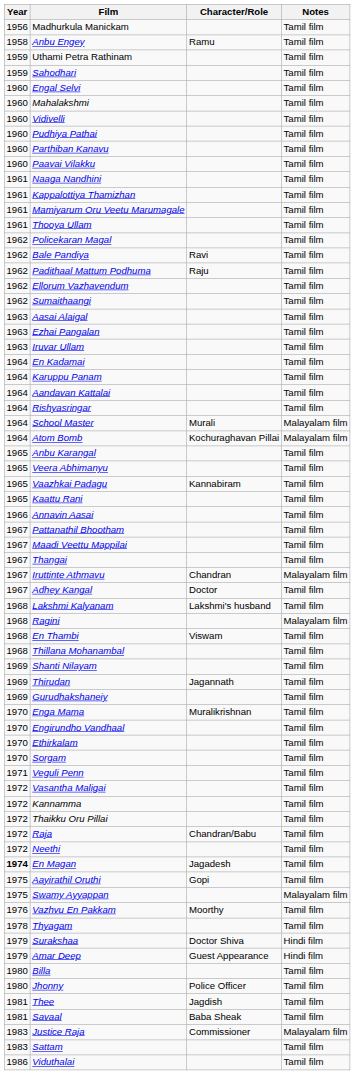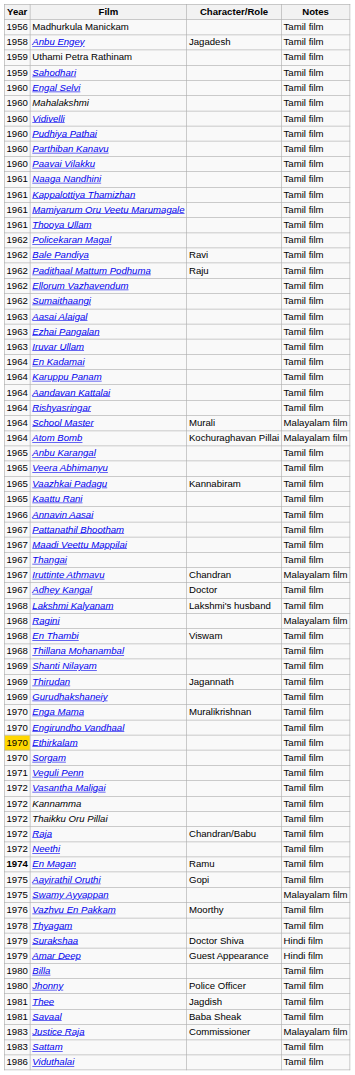 <table class="wikitable">
 <tr>
 <th>Year</th>
 <th>Film</th>
 <th>Character/Role</th>
 <th>Notes</th>
 </tr>
 <tr>
 <td>1956</td>
 <td>Madhurkula Manickam</td>
 <td></td>
 <td>Tamil film</td>
 </tr>
 <tr>
 <td>1958</td>
 <td><em><a href='#'>Anbu Engey</a></em></td>
-<td>Ramu</td>
+<td>Jagadesh</td>
 <td>Tamil film</td>
 </tr>
 <tr>
 <td>1959</td>
 <td>Uthami Petra Rathinam</td>
 <td></td>
 <td>Tamil film</td>
 </tr>
 <tr>
 <td>1959</td>
 <td><em><a href='#'>Sahodhari</a></em></td>
 <td></td>
 <td>Tamil film</td>
 </tr>
 <tr>
 <td>1960</td>
 <td><em> <a href='#'>Engal Selvi</a> </em></td>
 <td></td>
 <td>Tamil film</td>
 </tr>
 <tr>
 <td>1960</td>
 <td><em> Mahalakshmi </em></td>
 <td></td>
 <td>Tamil film</td>
 </tr>
 <tr>
 <td>1960</td>
 <td><em><a href='#'>Vidivelli</a></em></td>
 <td></td>
 <td>Tamil film</td>
 </tr>
 <tr>
 <td>1960</td>
 <td><em><a href='#'>Pudhiya Pathai</a> </em></td>
 <td></td>
 <td>Tamil film</td>
 </tr>
 <tr>
 <td>1960</td>
 <td><em> <a href='#'>Parthiban Kanavu</a> </em></td>
 <td></td>
 <td>Tamil film</td>
 </tr>
 <tr>
 <td>1960</td>
 <td><em> <a href='#'>Paavai Vilakku</a>  </em></td>
 <td></td>
 <td>Tamil film</td>
 </tr>
 <tr>
 <td>1961</td>
 <td><em> <a href='#'>Naaga Nandhini</a> </em></td>
 <td></td>
 <td>Tamil film</td>
 </tr>
 <tr>
 <td>1961</td>
 <td><em> <a href='#'>Kappalottiya Thamizhan</a> </em></td>
 <td></td>
 <td>Tamil film</td>
 </tr>
 <tr>
 <td>1961</td>
 <td><em> <a href='#'>Mamiyarum Oru Veetu Marumagale</a> </em></td>
 <td></td>
 <td>Tamil film</td>
 </tr>
 <tr>
 <td>1961</td>
 <td><em> <a href='#'>Thooya Ullam</a> </em></td>
 <td></td>
 <td>Tamil film</td>
 </tr>
 <tr>
 <td>1962</td>
 <td><em> <a href='#'>Policekaran Magal</a></em></td>
 <td></td>
 <td>Tamil film</td>
 </tr>
 <tr>
 <td>1962</td>
 <td><em><a href='#'>Bale Pandiya</a></em></td>
 <td>Ravi</td>
 <td>Tamil film</td>
 </tr>
 <tr>
 <td>1962</td>
 <td><em><a href='#'>Padithaal Mattum Podhuma</a></em></td>
 <td>Raju</td>
 <td>Tamil film</td>
 </tr>
 <tr>
 <td>1962</td>
 <td><em> <a href='#'>Ellorum Vazhavendum</a></em></td>
 <td></td>
 <td>Tamil film</td>
 </tr>
 <tr>
 <td>1962</td>
 <td><em> <a href='#'>Sumaithaangi</a></em></td>
 <td></td>
 <td>Tamil film</td>
 </tr>
 <tr>
 <td>1963</td>
 <td><em> <a href='#'>Aasai Alaigal</a></em></td>
 <td></td>
 <td>Tamil film</td>
 </tr>
 <tr>
 <td>1963</td>
 <td><em> <a href='#'>Ezhai Pangalan</a></em></td>
 <td></td>
 <td>Tamil film</td>
 </tr>
 <tr>
 <td>1963</td>
 <td><em> <a href='#'>Iruvar Ullam</a></em></td>
 <td></td>
 <td>Tamil film</td>
 </tr>
 <tr>
 <td>1964</td>
 <td><em> <a href='#'>En Kadamai</a></em></td>
 <td></td>
 <td>Tamil film</td>
 </tr>
 <tr>
 <td>1964</td>
 <td><em> <a href='#'>Karuppu Panam</a></em></td>
 <td></td>
 <td>Tamil film</td>
 </tr>
 <tr>
 <td>1964</td>
 <td><em> <a href='#'>Aandavan Kattalai</a></em></td>
 <td></td>
 <td>Tamil film</td>
 </tr>
 <tr>
 <td>1964</td>
 <td><em> <a href='#'>Rishyasringar</a></em></td>
 <td></td>
 <td>Tamil film</td>
 </tr>
 <tr>
 <td>1964</td>
 <td><em><a href='#'>School Master</a> </em></td>
 <td>Murali</td>
 <td>Malayalam film</td>
 </tr>
 <tr>
 <td>1964</td>
 <td><em><a href='#'>Atom Bomb</a>  </em></td>
 <td>Kochuraghavan Pillai</td>
 <td>Malayalam film</td>
 </tr>
 <tr>
 <td>1965</td>
 <td><em> <a href='#'>Anbu Karangal</a></em></td>
 <td></td>
 <td>Tamil film</td>
 </tr>
 <tr>
 <td>1965</td>
 <td><em> <a href='#'>Veera Abhimanyu</a></em></td>
 <td></td>
 <td>Tamil film</td>
 </tr>
 <tr>
 <td>1965</td>
 <td><em><a href='#'>Vaazhkai Padagu</a></em></td>
 <td>Kannabiram</td>
 <td>Tamil film</td>
 </tr>
 <tr>
 <td>1965</td>
 <td><em><a href='#'>Kaattu Rani</a></em></td>
 <td></td>
 <td>Tamil film</td>
 </tr>
 <tr>
 <td>1966</td>
 <td><em> <a href='#'>Annavin Aasai</a></em></td>
 <td></td>
 <td>Tamil film</td>
 </tr>
 <tr>
 <td>1967</td>
 <td><em><a href='#'>Pattanathil Bhootham</a></em></td>
 <td></td>
 <td>Tamil film</td>
 </tr>
 <tr>
 <td>1967</td>
 <td><em><a href='#'>Maadi Veettu Mappilai</a></em></td>
 <td></td>
 <td>Tamil film</td>
 </tr>
 <tr>
 <td>1967</td>
 <td><em><a href='#'>Thangai</a></em></td>
 <td></td>
 <td>Tamil film</td>
 </tr>
 <tr>
 <td>1967</td>
 <td><em><a href='#'>Iruttinte Athmavu</a></em></td>
 <td>Chandran</td>
 <td>Malayalam film</td>
 </tr>
 <tr>
 <td>1967</td>
 <td><em><a href='#'>Adhey Kangal</a></em></td>
 <td>Doctor</td>
 <td>Tamil film</td>
 </tr>
 <tr>
 <td>1968</td>
 <td><em><a href='#'>Lakshmi Kalyanam</a></em></td>
 <td>Lakshmi's husband</td>
 <td>Tamil film</td>
 </tr>
 <tr>
 <td>1968</td>
 <td><em><a href='#'>Ragini</a></em></td>
 <td></td>
 <td>Malayalam film</td>
 </tr>
 <tr>
 <td>1968</td>
 <td><em><a href='#'>En Thambi</a></em></td>
 <td>Viswam</td>
 <td>Tamil film</td>
 </tr>
 <tr>
 <td>1968</td>
 <td><em><a href='#'>Thillana Mohanambal</a></em></td>
 <td></td>
 <td>Tamil film</td>
 </tr>
 <tr>
 <td>1969</td>
 <td><em><a href='#'>Shanti Nilayam</a></em></td>
 <td></td>
 <td>Tamil film</td>
 </tr>
 <tr>
 <td>1969</td>
 <td><em><a href='#'>Thirudan</a></em></td>
 <td>Jagannath</td>
 <td>Tamil film</td>
 </tr>
 <tr>
 <td>1969</td>
 <td><em><a href='#'>Gurudhakshaneiy</a></em></td>
 <td></td>
 <td>Tamil film</td>
 </tr>
 <tr>
 <td>1970</td>
 <td><em><a href='#'>Enga Mama</a></em></td>
 <td>Muralikrishnan</td>
 <td>Tamil film</td>
 </tr>
 <tr>
 <td>1970</td>
 <td><em><a href='#'>Engirundho Vandhaal</a></em></td>
 <td></td>
 <td>Tamil film</td>
 </tr>
 <tr>
-<td>1970</td>
+<td style="background: gold;">1970</td>
 <td><em><a href='#'>Ethirkalam</a></em></td>
 <td></td>
 <td>Tamil film</td>
 </tr>
 <tr>
 <td>1970</td>
 <td><em><a href='#'>Sorgam</a></em></td>
 <td></td>
 <td>Tamil film</td>
 </tr>
 <tr>
 <td>1971</td>
 <td><em><a href='#'>Veguli Penn</a></em></td>
 <td></td>
 <td>Tamil film</td>
 </tr>
 <tr>
 <td>1972</td>
 <td><em><a href='#'>Vasantha Maligai</a></em></td>
 <td></td>
 <td>Tamil film</td>
 </tr>
 <tr>
 <td>1972</td>
 <td><em>Kannamma</em></td>
 <td></td>
 <td>Tamil film</td>
 </tr>
 <tr>
 <td>1972</td>
 <td><em>Thaikku Oru Pillai</em></td>
 <td></td>
 <td>Tamil film</td>
 </tr>
 <tr>
 <td>1972</td>
 <td><em><a href='#'>Raja</a></em></td>
 <td>Chandran/Babu</td>
 <td>Tamil film</td>
 </tr>
 <tr>
 <td>1972</td>
 <td><em><a href='#'>Neethi</a></em></td>
 <td></td>
 <td>Tamil film</td>
 </tr>
 <tr>
 <td><strong>1974</strong></td>
 <td><em><a href='#'>En Magan</a></em></td>
-<td>Jagadesh</td>
+<td>Ramu</td>
 <td>Tamil film</td>
 </tr>
 <tr>
 <td>1975</td>
 <td><em><a href='#'>Aayirathil Oruthi</a></em></td>
 <td>Gopi</td>
 <td>Tamil film</td>
 </tr>
 <tr>
 <td>1975</td>
 <td><em><a href='#'>Swamy Ayyappan</a></em></td>
 <td></td>
 <td>Malayalam film</td>
 </tr>
 <tr>
 <td>1976</td>
 <td><em><a href='#'>Vazhvu En Pakkam</a></em></td>
 <td>Moorthy</td>
 <td>Tamil film</td>
 </tr>
 <tr>
 <td>1978</td>
 <td><em><a href='#'>Thyagam </a></em></td>
 <td></td>
 <td>Tamil film</td>
 </tr>
 <tr>
 <td>1979</td>
 <td><em><a href='#'>Surakshaa</a></em></td>
 <td>Doctor Shiva</td>
 <td>Hindi film</td>
 </tr>
 <tr>
 <td>1979</td>
 <td><em><a href='#'>Amar Deep</a></em></td>
 <td>Guest Appearance</td>
 <td>Hindi film</td>
 </tr>
 <tr>
 <td>1980</td>
 <td><em><a href='#'>Billa</a></em></td>
 <td></td>
 <td>Tamil film</td>
 </tr>
 <tr>
 <td>1980</td>
 <td><em><a href='#'>Jhonny</a></em></td>
 <td>Police Officer</td>
 <td>Tamil film</td>
 </tr>
 <tr>
 <td>1981</td>
 <td><em><a href='#'>Thee</a></em></td>
 <td>Jagdish</td>
 <td>Tamil film</td>
 </tr>
 <tr>
 <td>1981</td>
 <td><em><a href='#'>Savaal</a></em></td>
 <td>Baba Sheak</td>
 <td>Tamil film</td>
 </tr>
 <tr>
 <td>1983</td>
 <td><em><a href='#'>Justice Raja</a></em></td>
 <td>Commissioner</td>
 <td>Malayalam film</td>
 </tr>
 <tr>
 <td>1983</td>
 <td><em><a href='#'>Sattam</a></em></td>
 <td></td>
 <td>Tamil film</td>
 </tr>
 <tr>
 <td>1986</td>
 <td><em><a href='#'>Viduthalai</a></em></td>
 <td></td>
 <td>Tamil film</td>
 </tr>
 </table>
